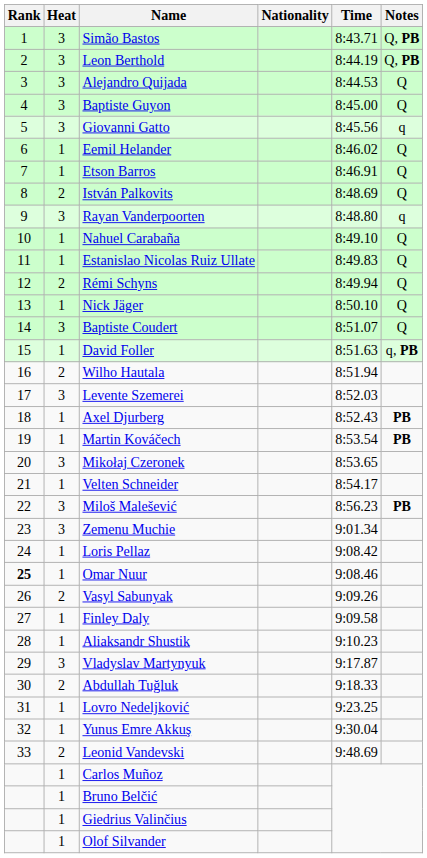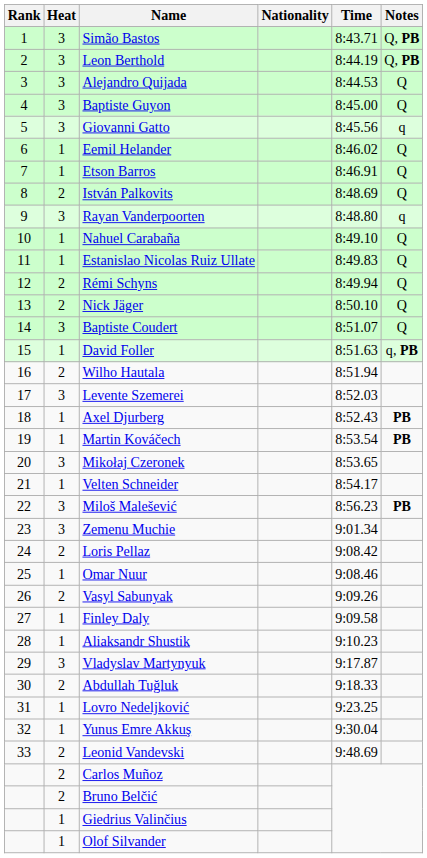 <table class="wikitable sortable" style="text-align:center;">
 <tr>
 <th>Rank</th>
 <th>Heat</th>
 <th>Name</th>
 <th>Nationality</th>
 <th>Time</th>
 <th>Notes</th>
 </tr>
 <tr bgcolor=ccffcc>
 <td>1</td>
 <td>3</td>
 <td align=left><a href='#'>Simão Bastos</a></td>
 <td align=left></td>
 <td>8:43.71</td>
 <td>Q, <strong>PB</strong></td>
 </tr>
 <tr bgcolor=ccffcc>
 <td>2</td>
 <td>3</td>
 <td align=left><a href='#'>Leon Berthold</a></td>
 <td align=left></td>
 <td>8:44.19</td>
 <td>Q, <strong>PB</strong></td>
 </tr>
 <tr bgcolor=ccffcc>
 <td>3</td>
 <td>3</td>
 <td align=left><a href='#'>Alejandro Quijada</a></td>
 <td align=left></td>
 <td>8:44.53</td>
 <td>Q</td>
 </tr>
 <tr bgcolor=ccffcc>
 <td>4</td>
 <td>3</td>
 <td align=left><a href='#'>Baptiste Guyon</a></td>
 <td align=left></td>
 <td>8:45.00</td>
 <td>Q</td>
 </tr>
 <tr bgcolor=ddffdd>
 <td>5</td>
 <td>3</td>
 <td align=left><a href='#'>Giovanni Gatto</a></td>
 <td align=left></td>
 <td>8:45.56</td>
 <td>q</td>
 </tr>
 <tr bgcolor=ccffcc>
 <td>6</td>
 <td>1</td>
 <td align=left><a href='#'>Eemil Helander</a></td>
 <td align=left></td>
 <td>8:46.02</td>
 <td>Q</td>
 </tr>
 <tr bgcolor=ccffcc>
 <td>7</td>
 <td>1</td>
 <td align=left><a href='#'>Etson Barros</a></td>
 <td align=left></td>
 <td>8:46.91</td>
 <td>Q</td>
 </tr>
 <tr bgcolor=ccffcc>
 <td>8</td>
 <td>2</td>
 <td align=left><a href='#'>István Palkovits</a></td>
 <td align=left></td>
 <td>8:48.69</td>
 <td>Q</td>
 </tr>
 <tr bgcolor=ddffdd>
 <td>9</td>
 <td>3</td>
 <td align=left><a href='#'>Rayan Vanderpoorten</a></td>
 <td align=left></td>
 <td>8:48.80</td>
 <td>q</td>
 </tr>
 <tr bgcolor=ccffcc>
 <td>10</td>
 <td>1</td>
 <td align=left><a href='#'>Nahuel Carabaña</a></td>
 <td align=left></td>
 <td>8:49.10</td>
 <td>Q</td>
 </tr>
 <tr bgcolor=ccffcc>
 <td>11</td>
 <td>1</td>
 <td align=left><a href='#'>Estanislao Nicolas Ruiz Ullate</a></td>
 <td align=left></td>
 <td>8:49.83</td>
 <td>Q</td>
 </tr>
 <tr bgcolor=ccffcc>
 <td>12</td>
 <td>2</td>
 <td align=left><a href='#'>Rémi Schyns</a></td>
 <td align=left></td>
 <td>8:49.94</td>
 <td>Q</td>
 </tr>
 <tr bgcolor=ccffcc>
 <td>13</td>
-<td>1</td>
+<td>2</td>
 <td align=left><a href='#'>Nick Jäger</a></td>
 <td align=left></td>
 <td>8:50.10</td>
 <td>Q</td>
 </tr>
 <tr bgcolor=ccffcc>
 <td>14</td>
 <td>3</td>
 <td align=left><a href='#'>Baptiste Coudert</a></td>
 <td align=left></td>
 <td>8:51.07</td>
 <td>Q</td>
 </tr>
 <tr bgcolor=ddffdd>
 <td>15</td>
 <td>1</td>
 <td align=left><a href='#'>David Foller</a></td>
 <td align=left></td>
 <td>8:51.63</td>
 <td>q, <strong>PB</strong></td>
 </tr>
 <tr>
 <td>16</td>
 <td>2</td>
 <td align=left><a href='#'>Wilho Hautala</a></td>
 <td align=left></td>
 <td>8:51.94</td>
 <td></td>
 </tr>
 <tr>
 <td>17</td>
 <td>3</td>
 <td align=left><a href='#'>Levente Szemerei</a></td>
 <td align=left></td>
 <td>8:52.03</td>
 <td></td>
 </tr>
 <tr>
 <td>18</td>
 <td>1</td>
 <td align=left><a href='#'>Axel Djurberg</a></td>
 <td align=left></td>
 <td>8:52.43</td>
 <td><strong>PB</strong></td>
 </tr>
 <tr>
 <td>19</td>
 <td>1</td>
 <td align=left><a href='#'>Martin Kováčech</a></td>
 <td align=left></td>
 <td>8:53.54</td>
 <td><strong>PB</strong></td>
 </tr>
 <tr>
 <td>20</td>
 <td>3</td>
 <td align=left><a href='#'>Mikołaj Czeronek</a></td>
 <td align=left></td>
 <td>8:53.65</td>
 <td></td>
 </tr>
 <tr>
 <td>21</td>
 <td>1</td>
 <td align=left><a href='#'>Velten Schneider</a></td>
 <td align=left></td>
 <td>8:54.17</td>
 <td></td>
 </tr>
 <tr>
 <td>22</td>
 <td>3</td>
 <td align=left><a href='#'>Miloš Malešević</a></td>
 <td align=left></td>
 <td>8:56.23</td>
 <td><strong>PB</strong></td>
 </tr>
 <tr>
 <td>23</td>
 <td>3</td>
 <td align=left><a href='#'>Zemenu Muchie</a></td>
 <td align=left></td>
 <td>9:01.34</td>
 <td></td>
 </tr>
 <tr>
 <td>24</td>
-<td>1</td>
+<td>2</td>
 <td align=left><a href='#'>Loris Pellaz</a></td>
 <td align=left></td>
 <td>9:08.42</td>
 <td></td>
 </tr>
 <tr>
-<td><strong>25</strong></td>
+<td>25</td>
 <td>1</td>
 <td align=left><a href='#'>Omar Nuur</a></td>
 <td align=left></td>
 <td>9:08.46</td>
 <td></td>
 </tr>
 <tr>
 <td>26</td>
 <td>2</td>
 <td align=left><a href='#'>Vasyl Sabunyak</a></td>
 <td align=left></td>
 <td>9:09.26</td>
 <td></td>
 </tr>
 <tr>
 <td>27</td>
 <td>1</td>
 <td align=left><a href='#'>Finley Daly</a></td>
 <td align=left></td>
 <td>9:09.58</td>
 <td></td>
 </tr>
 <tr>
 <td>28</td>
 <td>1</td>
 <td align=left><a href='#'>Aliaksandr Shustik</a></td>
 <td align=left></td>
 <td>9:10.23</td>
 <td></td>
 </tr>
 <tr>
 <td>29</td>
 <td>3</td>
 <td align=left><a href='#'>Vladyslav Martynyuk</a></td>
 <td align=left></td>
 <td>9:17.87</td>
 <td></td>
 </tr>
 <tr>
 <td>30</td>
 <td>2</td>
 <td align=left><a href='#'>Abdullah Tuğluk</a></td>
 <td align=left></td>
 <td>9:18.33</td>
 <td></td>
 </tr>
 <tr>
 <td>31</td>
 <td>1</td>
 <td align=left><a href='#'>Lovro Nedeljković</a></td>
 <td align=left></td>
 <td>9:23.25</td>
 <td></td>
 </tr>
 <tr>
 <td>32</td>
 <td>1</td>
 <td align=left><a href='#'>Yunus Emre Akkuş</a></td>
 <td align=left></td>
 <td>9:30.04</td>
 <td></td>
 </tr>
 <tr>
 <td>33</td>
 <td>2</td>
 <td align=left><a href='#'>Leonid Vandevski</a></td>
 <td align=left></td>
 <td>9:48.69</td>
 <td></td>
 </tr>
 <tr>
 <td></td>
-<td>1</td>
+<td>2</td>
 <td align=left><a href='#'>Carlos Muñoz</a></td>
 <td align=left></td>
 <td colspan=2 rowspan=4></td>
 </tr>
 <tr>
 <td></td>
-<td>1</td>
+<td>2</td>
 <td align=left><a href='#'>Bruno Belčić</a></td>
 <td align=left></td>
 </tr>
 <tr>
 <td></td>
 <td>1</td>
 <td align=left><a href='#'>Giedrius Valinčius</a></td>
 <td align=left></td>
 </tr>
 <tr>
 <td></td>
 <td>1</td>
 <td align=left><a href='#'>Olof Silvander</a></td>
 <td align=left></td>
 </tr>
 </table>
